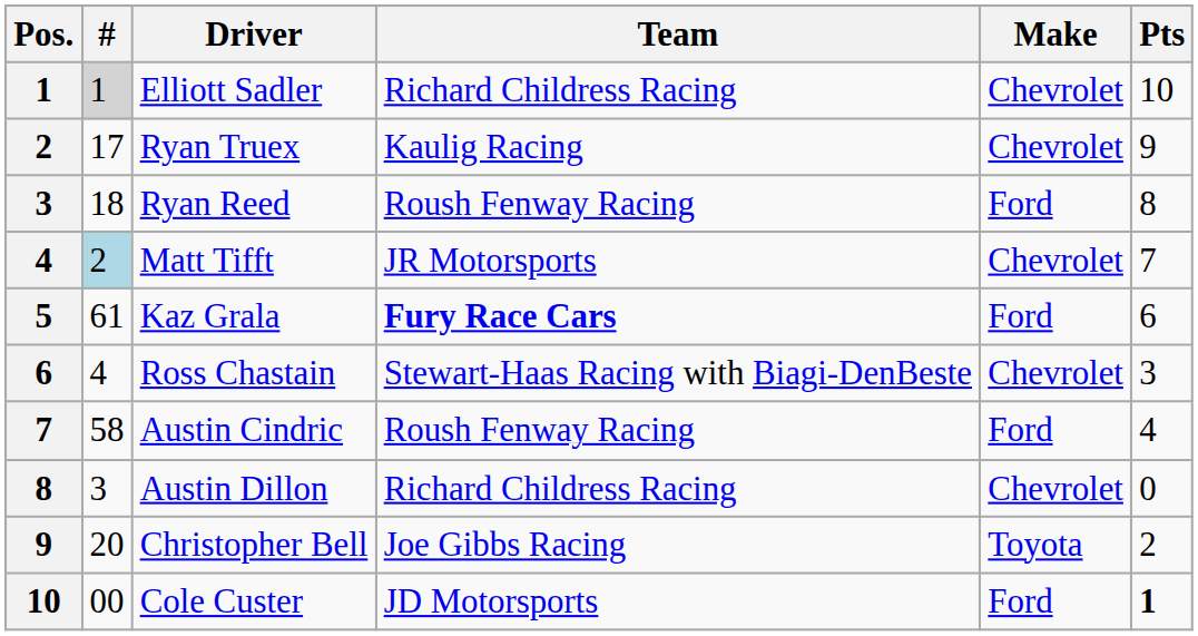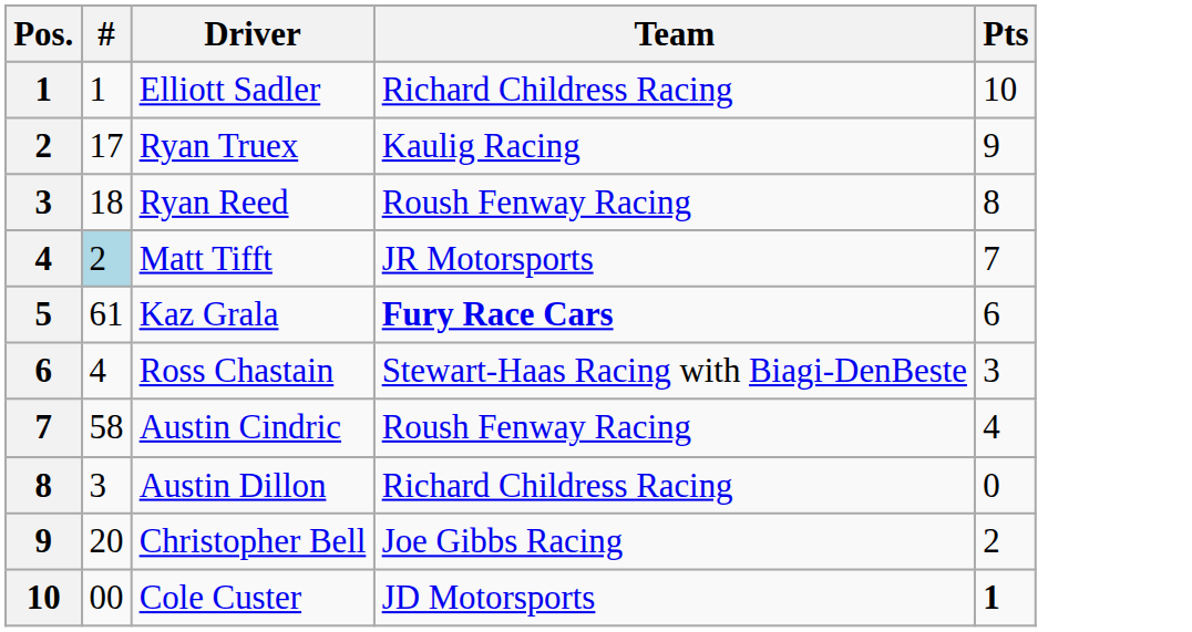 <table class="wikitable" style="font-size:95%">
 <tr>
 <th>Pos.</th>
 <th>#</th>
 <th>Driver</th>
 <th>Team</th>
-<th>Make</th>
 <th>Pts</th>
 </tr>
 <tr>
 <th>1</th>
-<td style="background: lightgrey;">1</td>
+<td>1</td>
 <td><a href='#'>Elliott Sadler</a></td>
 <td><a href='#'>Richard Childress Racing</a></td>
-<td><a href='#'>Chevrolet</a></td>
 <td>10</td>
 </tr>
 <tr>
 <th>2</th>
 <td>17</td>
 <td><a href='#'>Ryan Truex</a></td>
 <td><a href='#'>Kaulig Racing</a></td>
-<td><a href='#'>Chevrolet</a></td>
 <td>9</td>
 </tr>
 <tr>
 <th>3</th>
 <td>18</td>
 <td><a href='#'>Ryan Reed</a></td>
 <td><a href='#'>Roush Fenway Racing</a></td>
-<td><a href='#'>Ford</a></td>
 <td>8</td>
 </tr>
 <tr>
 <th>4</th>
 <td style="background: lightblue;">2</td>
 <td><a href='#'>Matt Tifft</a></td>
 <td><a href='#'>JR Motorsports</a></td>
-<td><a href='#'>Chevrolet</a></td>
 <td>7</td>
 </tr>
 <tr>
 <th>5</th>
 <td>61</td>
 <td><a href='#'>Kaz Grala</a></td>
 <td><strong><a href='#'>Fury Race Cars</a></strong></td>
-<td><a href='#'>Ford</a></td>
 <td>6</td>
 </tr>
 <tr>
 <th>6</th>
 <td>4</td>
 <td><a href='#'>Ross Chastain</a></td>
 <td><a href='#'>Stewart-Haas Racing</a> with <a href='#'>Biagi-DenBeste</a></td>
-<td><a href='#'>Chevrolet</a></td>
 <td>3</td>
 </tr>
 <tr>
 <th>7</th>
 <td>58</td>
 <td><a href='#'>Austin Cindric</a></td>
 <td><a href='#'>Roush Fenway Racing</a></td>
-<td><a href='#'>Ford</a></td>
 <td>4</td>
 </tr>
 <tr>
 <th>8</th>
 <td>3</td>
 <td><a href='#'>Austin Dillon</a></td>
 <td><a href='#'>Richard Childress Racing</a></td>
-<td><a href='#'>Chevrolet</a></td>
 <td>0</td>
 </tr>
 <tr>
 <th>9</th>
 <td>20</td>
 <td><a href='#'>Christopher Bell</a></td>
 <td><a href='#'>Joe Gibbs Racing</a></td>
-<td><a href='#'>Toyota</a></td>
 <td>2</td>
 </tr>
 <tr>
 <th>10</th>
 <td>00</td>
 <td><a href='#'>Cole Custer</a></td>
 <td><a href='#'>JD Motorsports</a></td>
-<td><a href='#'>Ford</a></td>
 <td><strong>1</strong></td>
 </tr>
 </table>
